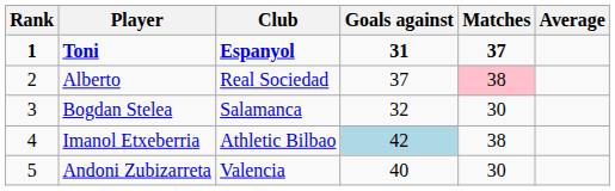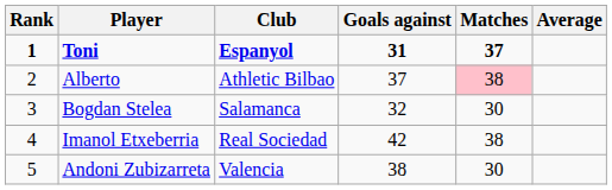 <table class="wikitable sortable">
 <tr>
 <th>Rank</th>
 <th>Player</th>
 <th>Club</th>
 <th>Goals against</th>
 <th>Matches</th>
 <th>Average</th>
 </tr>
 <tr>
 <td style="text-align:center"><strong>1</strong></td>
 <td> <strong><a href='#'>Toni</a></strong></td>
 <td><strong><a href='#'>Espanyol</a></strong></td>
 <td style="text-align:center"><strong>31</strong></td>
 <td style="text-align:center"><strong>37</strong></td>
 <td style="text-align:center"><strong></strong></td>
 </tr>
 <tr>
 <td style="text-align:center">2</td>
 <td> <a href='#'>Alberto</a></td>
-<td><a href='#'>Real Sociedad</a></td>
+<td><a href='#'>Athletic Bilbao</a></td>
 <td style="text-align:center">37</td>
 <td style="background: pink; text-align:center">38</td>
 <td style="text-align:center"></td>
 </tr>
 <tr>
 <td style="text-align:center">3</td>
 <td> <a href='#'>Bogdan Stelea</a></td>
 <td><a href='#'>Salamanca</a></td>
 <td style="text-align:center">32</td>
 <td style="text-align:center">30</td>
 <td style="text-align:center"></td>
 </tr>
 <tr>
 <td style="text-align:center">4</td>
 <td> <a href='#'>Imanol Etxeberria</a></td>
-<td><a href='#'>Athletic Bilbao</a></td>
-<td style="background: lightblue; text-align:center">42</td>
+<td><a href='#'>Real Sociedad</a></td>
+<td style="text-align:center">42</td>
 <td style="text-align:center">38</td>
 <td style="text-align:center"></td>
 </tr>
 <tr>
 <td style="text-align:center">5</td>
 <td> <a href='#'>Andoni Zubizarreta</a></td>
 <td><a href='#'>Valencia</a></td>
-<td style="text-align:center">40</td>
+<td style="text-align:center">38</td>
 <td style="text-align:center">30</td>
 <td style="text-align:center"></td>
 </tr>
 </table>
